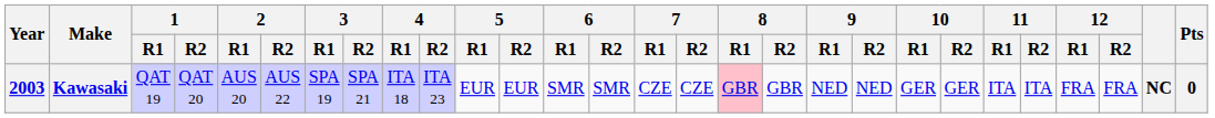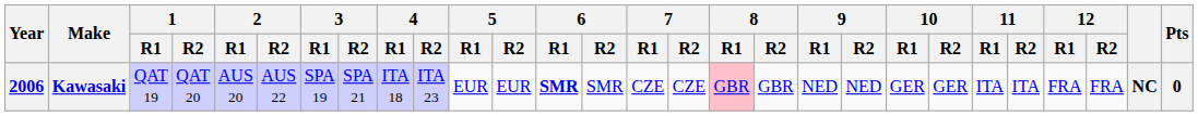 <table class="wikitable" style="text-align:center; font-size:90%">
 <tr>
 <th valign="middle" rowspan=2>Year</th>
 <th valign="middle" rowspan=2>Make</th>
 <th colspan=2>1</th>
 <th colspan=2>2</th>
 <th colspan=2>3</th>
 <th colspan=2>4</th>
 <th colspan=2>5</th>
 <th colspan=2>6</th>
 <th colspan=2>7</th>
 <th colspan=2>8</th>
 <th colspan=2>9</th>
 <th colspan=2>10</th>
 <th colspan=2>11</th>
 <th colspan=2>12</th>
 <th rowspan=2></th>
 <th rowspan=2>Pts</th>
 </tr>
 <tr>
 <th>R1</th>
 <th>R2</th>
 <th>R1</th>
 <th>R2</th>
 <th>R1</th>
 <th>R2</th>
 <th>R1</th>
 <th>R2</th>
 <th>R1</th>
 <th>R2</th>
 <th>R1</th>
 <th>R2</th>
 <th>R1</th>
 <th>R2</th>
 <th>R1</th>
 <th>R2</th>
 <th>R1</th>
 <th>R2</th>
 <th>R1</th>
 <th>R2</th>
 <th>R1</th>
 <th>R2</th>
 <th>R1</th>
 <th>R2</th>
 </tr>
 <tr>
-<th><a href='#'>2003</a></th>
+<th><a href='#'>2006</a></th>
 <th><a href='#'>Kawasaki</a></th>
 <td style="background:#CFCFFF;"><a href='#'>QAT</a><br><small>19</small></td>
 <td style="background:#CFCFFF;"><a href='#'>QAT</a><br><small>20</small></td>
 <td style="background:#CFCFFF;"><a href='#'>AUS</a><br><small>20</small></td>
 <td style="background:#CFCFFF;"><a href='#'>AUS</a><br><small>22</small></td>
 <td style="background:#CFCFFF;"><a href='#'>SPA</a><br><small>19</small></td>
 <td style="background:#CFCFFF;"><a href='#'>SPA</a><br><small>21</small></td>
 <td style="background:#CFCFFF;"><a href='#'>ITA</a><br><small>18</small></td>
 <td style="background:#CFCFFF;"><a href='#'>ITA</a><br><small>23</small></td>
 <td><a href='#'>EUR</a></td>
 <td><a href='#'>EUR</a></td>
-<td><a href='#'>SMR</a></td>
+<td><strong><a href='#'>SMR</a></strong></td>
 <td><a href='#'>SMR</a></td>
 <td><a href='#'>CZE</a></td>
 <td><a href='#'>CZE</a></td>
 <td style="background: pink;"><a href='#'>GBR</a></td>
 <td><a href='#'>GBR</a></td>
 <td><a href='#'>NED</a></td>
 <td><a href='#'>NED</a></td>
 <td><a href='#'>GER</a></td>
 <td><a href='#'>GER</a></td>
 <td><a href='#'>ITA</a></td>
 <td><a href='#'>ITA</a></td>
 <td><a href='#'>FRA</a></td>
 <td><a href='#'>FRA</a></td>
 <th>NC</th>
 <th>0</th>
 </tr>
 </table>
